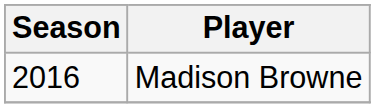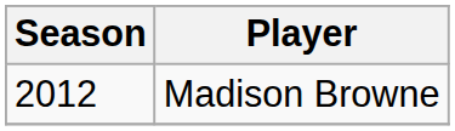 <table class="wikitable collapsible">
 <tr>
 <th>Season</th>
 <th>Player</th>
 </tr>
 <tr>
-<td>2016</td>
+<td>2012</td>
 <td>Madison Browne <em></em></td>
 </tr>
 <tr>
 </tr>
 </table>
